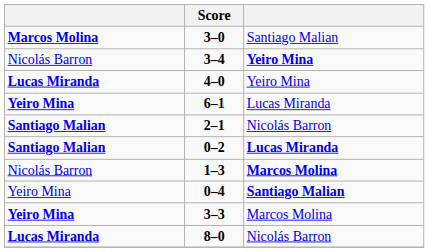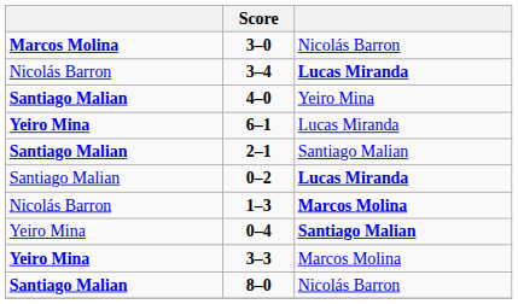 <table class="wikitable" style="text-align: center; font-size:100% ">
 <tr>
 <th align="right" width="200"></th>
 <th width="60">Score</th>
 <th align="left" width="200"></th>
 </tr>
 <tr>
 <td align=left><strong> <a href='#'>Marcos Molina</a></strong></td>
 <td align=center><strong>3–0</strong></td>
-<td align=left> <a href='#'>Santiago Malian</a></td>
+<td align=left> <a href='#'>Nicolás Barron</a></td>
 </tr>
 <tr>
 <td align=left> <a href='#'>Nicolás Barron</a></td>
 <td align=center><strong>3–4</strong></td>
-<td align=left><strong> <a href='#'>Yeiro Mina</a></strong></td>
+<td align=left><strong> <a href='#'>Lucas Miranda</a></strong></td>
 </tr>
 <tr>
-<td align=left><strong> <a href='#'>Lucas Miranda</a></strong></td>
+<td align=left><strong> <a href='#'>Santiago Malian</a></strong></td>
 <td align=center><strong>4–0</strong></td>
 <td align=left> <a href='#'>Yeiro Mina</a></td>
 </tr>
 <tr>
 <td align=left><strong> <a href='#'>Yeiro Mina</a></strong></td>
 <td align=center><strong>6–1</strong></td>
 <td align=left> <a href='#'>Lucas Miranda</a></td>
 </tr>
 <tr>
 <td align=left><strong> <a href='#'>Santiago Malian</a></strong></td>
 <td align=center><strong>2–1</strong></td>
-<td align=left> <a href='#'>Nicolás Barron</a></td>
+<td align=left> <a href='#'>Santiago Malian</a></td>
 </tr>
 <tr>
-<td align=left><strong> <a href='#'>Santiago Malian</a></strong></td>
+<td align=left> <a href='#'>Santiago Malian</a></td>
 <td align=center><strong>0–2</strong></td>
 <td align=left><strong> <a href='#'>Lucas Miranda</a></strong></td>
 </tr>
 <tr>
 <td align=left> <a href='#'>Nicolás Barron</a></td>
 <td align=center><strong>1–3</strong></td>
 <td align=left><strong> <a href='#'>Marcos Molina</a></strong></td>
 </tr>
 <tr>
 <td align=left> <a href='#'>Yeiro Mina</a></td>
 <td align=center><strong>0–4</strong></td>
 <td align=left><strong> <a href='#'>Santiago Malian</a></strong></td>
 </tr>
 <tr>
 <td align=left><strong> <a href='#'>Yeiro Mina</a></strong></td>
 <td align=center><strong>3–3</strong></td>
 <td align=left> <a href='#'>Marcos Molina</a></td>
 </tr>
 <tr>
-<td align=left><strong> <a href='#'>Lucas Miranda</a></strong></td>
+<td align=left><strong> <a href='#'>Santiago Malian</a></strong></td>
 <td align=center><strong>8–0</strong></td>
 <td align=left> <a href='#'>Nicolás Barron</a></td>
 </tr>
 <tr>
 </tr>
 </table>
